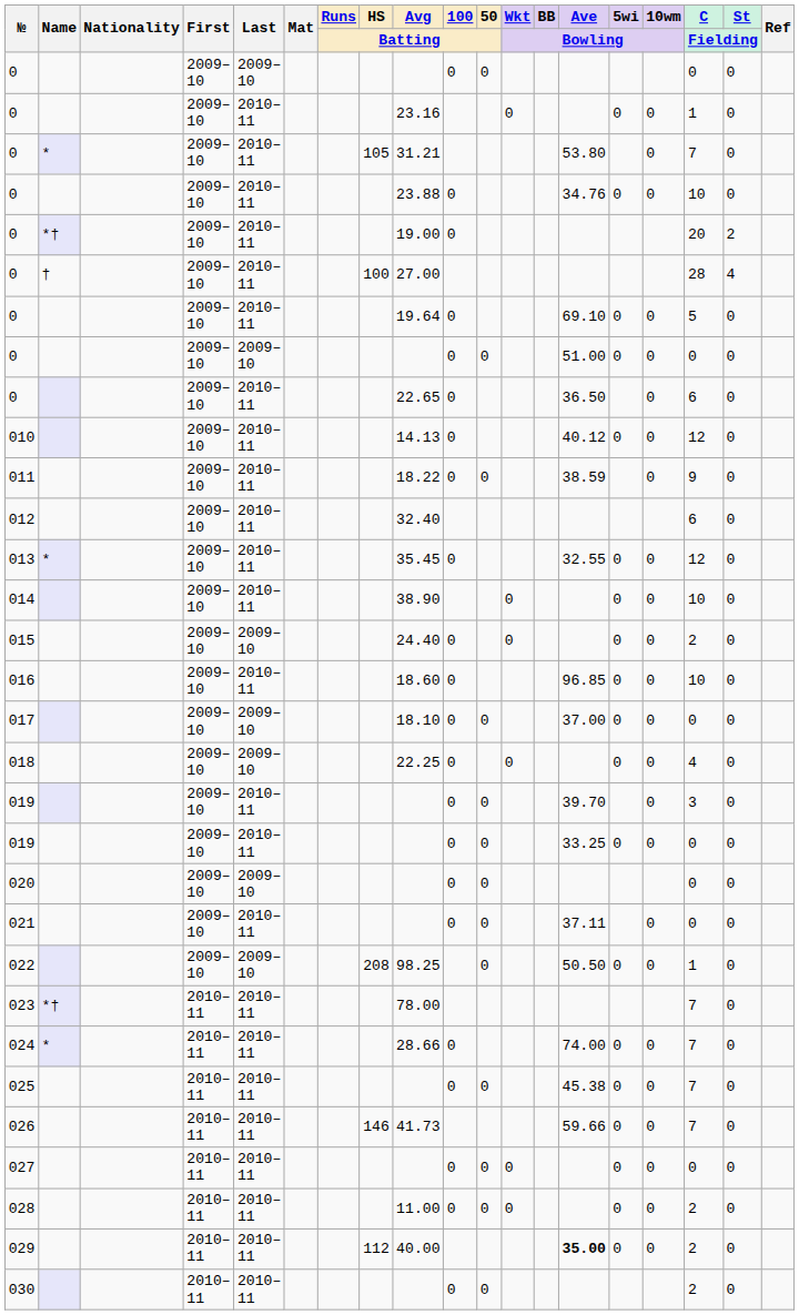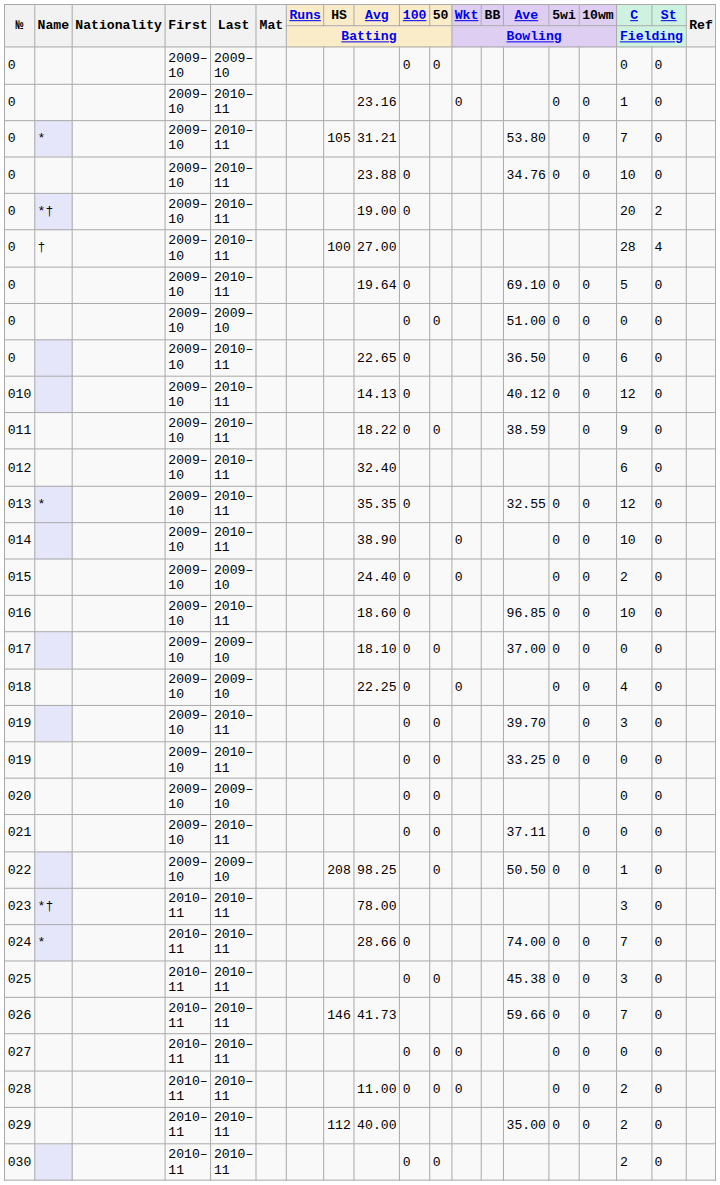 <table class="wikitable sortable">
 <tr align="center">
 <th rowspan="2">№</th>
 <th rowspan="2">Name</th>
 <th rowspan="2">Nationality</th>
 <th rowspan="2">First</th>
 <th rowspan="2">Last</th>
 <th rowspan="2">Mat</th>
 <th style="background:#faecc8"><a href='#'>Runs</a></th>
 <th style="background:#faecc8">HS</th>
 <th style="background:#faecc8"><a href='#'>Avg</a></th>
 <th style="background:#faecc8"><a href='#'>100</a></th>
 <th style="background:#faecc8">50</th>
 <th style="background:#ddcef2"><a href='#'>Wkt</a></th>
 <th style="background:#ddcef2">BB</th>
 <th style="background:#ddcef2"><a href='#'>Ave</a></th>
 <th style="background:#ddcef2">5wi</th>
 <th style="background:#ddcef2">10wm</th>
 <th style="background:#cef2e0"><a href='#'>C</a></th>
 <th style="background:#cef2e0"><a href='#'>St</a></th>
 <th class="unsortable" rowspan="2">Ref</th>
 </tr>
 <tr class="unsortable">
 <th colspan=5 style="background:#faecc8"><a href='#'>Batting</a></th>
 <th colspan=5 style="background:#ddcef2"><a href='#'>Bowling</a></th>
 <th colspan=2 style="background:#cef2e0"><a href='#'>Fielding</a></th>
 </tr>
 <tr>
 <td><span>0</span></td>
 <td></td>
 <td></td>
 <td>2009–10</td>
 <td>2009–10</td>
 <td></td>
 <td></td>
 <td></td>
 <td></td>
 <td>0</td>
 <td>0</td>
 <td></td>
 <td></td>
 <td></td>
 <td></td>
 <td></td>
 <td>0</td>
 <td>0</td>
 <td></td>
 </tr>
 <tr>
 <td><span>0</span></td>
 <td></td>
 <td></td>
 <td>2009–10</td>
 <td>2010–11</td>
 <td></td>
 <td></td>
 <td></td>
 <td>23.16</td>
 <td></td>
 <td></td>
 <td>0</td>
 <td></td>
 <td></td>
 <td>0</td>
 <td>0</td>
 <td>1</td>
 <td>0</td>
 <td></td>
 </tr>
 <tr>
 <td><span>0</span></td>
 <td style="background:lavender;"> *</td>
 <td></td>
 <td>2009–10</td>
 <td>2010–11</td>
 <td></td>
 <td></td>
 <td>105</td>
 <td>31.21</td>
 <td></td>
 <td></td>
 <td></td>
 <td></td>
 <td>53.80</td>
 <td></td>
 <td>0</td>
 <td>7</td>
 <td>0</td>
 <td></td>
 </tr>
 <tr>
 <td><span>0</span></td>
 <td></td>
 <td></td>
 <td>2009–10</td>
 <td>2010–11</td>
 <td></td>
 <td></td>
 <td></td>
 <td>23.88</td>
 <td>0</td>
 <td></td>
 <td></td>
 <td></td>
 <td>34.76</td>
 <td>0</td>
 <td>0</td>
 <td>10</td>
 <td>0</td>
 <td></td>
 </tr>
 <tr>
 <td><span>0</span></td>
 <td style="background:lavender;"> *†</td>
 <td></td>
 <td>2009–10</td>
 <td>2010–11</td>
 <td></td>
 <td></td>
 <td></td>
 <td>19.00</td>
 <td>0</td>
 <td></td>
 <td></td>
 <td></td>
 <td></td>
 <td></td>
 <td></td>
 <td>20</td>
 <td>2</td>
 <td></td>
 </tr>
 <tr>
 <td><span>0</span></td>
 <td> †</td>
 <td></td>
 <td>2009–10</td>
 <td>2010–11</td>
 <td></td>
 <td></td>
 <td>100</td>
 <td>27.00</td>
 <td></td>
 <td></td>
 <td></td>
 <td></td>
 <td></td>
 <td></td>
 <td></td>
 <td>28</td>
 <td>4</td>
 <td></td>
 </tr>
 <tr>
 <td><span>0</span></td>
 <td></td>
 <td></td>
 <td>2009–10</td>
 <td>2010–11</td>
 <td></td>
 <td></td>
 <td></td>
 <td>19.64</td>
 <td>0</td>
 <td></td>
 <td></td>
 <td></td>
 <td>69.10</td>
 <td>0</td>
 <td>0</td>
 <td>5</td>
 <td>0</td>
 <td></td>
 </tr>
 <tr>
 <td><span>0</span></td>
 <td></td>
 <td></td>
 <td>2009–10</td>
 <td>2009–10</td>
 <td></td>
 <td></td>
 <td></td>
 <td></td>
 <td>0</td>
 <td>0</td>
 <td></td>
 <td></td>
 <td>51.00</td>
 <td>0</td>
 <td>0</td>
 <td>0</td>
 <td>0</td>
 <td></td>
 </tr>
 <tr>
 <td><span>0</span></td>
 <td style="background:lavender;"></td>
 <td></td>
 <td>2009–10</td>
 <td>2010–11</td>
 <td></td>
 <td></td>
 <td></td>
 <td>22.65</td>
 <td>0</td>
 <td></td>
 <td></td>
 <td></td>
 <td>36.50</td>
 <td></td>
 <td>0</td>
 <td>6</td>
 <td>0</td>
 <td></td>
 </tr>
 <tr>
 <td><span>0</span>10</td>
 <td style="background:lavender;"></td>
 <td></td>
 <td>2009–10</td>
 <td>2010–11</td>
 <td></td>
 <td></td>
 <td></td>
 <td>14.13</td>
 <td>0</td>
 <td></td>
 <td></td>
 <td></td>
 <td>40.12</td>
 <td>0</td>
 <td>0</td>
 <td>12</td>
 <td>0</td>
 <td></td>
 </tr>
 <tr>
 <td><span>0</span>11</td>
 <td></td>
 <td></td>
 <td>2009–10</td>
 <td>2010–11</td>
 <td></td>
 <td></td>
 <td></td>
 <td>18.22</td>
 <td>0</td>
 <td>0</td>
 <td></td>
 <td></td>
 <td>38.59</td>
 <td></td>
 <td>0</td>
 <td>9</td>
 <td>0</td>
 <td></td>
 </tr>
 <tr>
 <td><span>0</span>12</td>
 <td></td>
 <td></td>
 <td>2009–10</td>
 <td>2010–11</td>
 <td></td>
 <td></td>
 <td></td>
 <td>32.40</td>
 <td></td>
 <td></td>
 <td></td>
 <td></td>
 <td></td>
 <td></td>
 <td></td>
 <td>6</td>
 <td>0</td>
 <td></td>
 </tr>
 <tr>
 <td><span>0</span>13</td>
 <td style="background:lavender;"> *</td>
 <td></td>
 <td>2009–10</td>
 <td>2010–11</td>
 <td></td>
 <td></td>
 <td></td>
-<td>35.45</td>
+<td>35.35</td>
 <td>0</td>
 <td></td>
 <td></td>
 <td></td>
 <td>32.55</td>
 <td>0</td>
 <td>0</td>
 <td>12</td>
 <td>0</td>
 <td></td>
 </tr>
 <tr>
 <td><span>0</span>14</td>
 <td style="background:lavender;"></td>
 <td></td>
 <td>2009–10</td>
 <td>2010–11</td>
 <td></td>
 <td></td>
 <td></td>
 <td>38.90</td>
 <td></td>
 <td></td>
 <td>0</td>
 <td></td>
 <td></td>
 <td>0</td>
 <td>0</td>
 <td>10</td>
 <td>0</td>
 <td></td>
 </tr>
 <tr>
 <td><span>0</span>15</td>
 <td></td>
 <td></td>
 <td>2009–10</td>
 <td>2009–10</td>
 <td></td>
 <td></td>
 <td></td>
 <td>24.40</td>
 <td>0</td>
 <td></td>
 <td>0</td>
 <td></td>
 <td></td>
 <td>0</td>
 <td>0</td>
 <td>2</td>
 <td>0</td>
 <td></td>
 </tr>
 <tr>
 <td><span>0</span>16</td>
 <td></td>
 <td></td>
 <td>2009–10</td>
 <td>2010–11</td>
 <td></td>
 <td></td>
 <td></td>
 <td>18.60</td>
 <td>0</td>
 <td></td>
 <td></td>
 <td></td>
 <td>96.85</td>
 <td>0</td>
 <td>0</td>
 <td>10</td>
 <td>0</td>
 <td></td>
 </tr>
 <tr>
 <td><span>0</span>17</td>
 <td style="background:lavender;"></td>
 <td></td>
 <td>2009–10</td>
 <td>2009–10</td>
 <td></td>
 <td></td>
 <td></td>
 <td>18.10</td>
 <td>0</td>
 <td>0</td>
 <td></td>
 <td></td>
 <td>37.00</td>
 <td>0</td>
 <td>0</td>
 <td>0</td>
 <td>0</td>
 <td></td>
 </tr>
 <tr>
 <td><span>0</span>18</td>
 <td></td>
 <td></td>
 <td>2009–10</td>
 <td>2009–10</td>
 <td></td>
 <td></td>
 <td></td>
 <td>22.25</td>
 <td>0</td>
 <td></td>
 <td>0</td>
 <td></td>
 <td></td>
 <td>0</td>
 <td>0</td>
 <td>4</td>
 <td>0</td>
 <td></td>
 </tr>
 <tr>
 <td><span>0</span>19</td>
 <td style="background:lavender;"></td>
 <td></td>
 <td>2009–10</td>
 <td>2010–11</td>
 <td></td>
 <td></td>
 <td></td>
 <td></td>
 <td>0</td>
 <td>0</td>
 <td></td>
 <td></td>
 <td>39.70</td>
 <td></td>
 <td>0</td>
 <td>3</td>
 <td>0</td>
 <td></td>
 </tr>
 <tr>
 <td><span>0</span>19</td>
 <td></td>
 <td></td>
 <td>2009–10</td>
 <td>2010–11</td>
 <td></td>
 <td></td>
 <td></td>
 <td></td>
 <td>0</td>
 <td>0</td>
 <td></td>
 <td></td>
 <td>33.25</td>
 <td>0</td>
 <td>0</td>
 <td>0</td>
 <td>0</td>
 <td></td>
 </tr>
 <tr>
 <td><span>0</span>20</td>
 <td></td>
 <td></td>
 <td>2009–10</td>
 <td>2009–10</td>
 <td></td>
 <td></td>
 <td></td>
 <td></td>
 <td>0</td>
 <td>0</td>
 <td></td>
 <td></td>
 <td></td>
 <td></td>
 <td></td>
 <td>0</td>
 <td>0</td>
 <td></td>
 </tr>
 <tr>
 <td><span>0</span>21</td>
 <td></td>
 <td></td>
 <td>2009–10</td>
 <td>2010–11</td>
 <td></td>
 <td></td>
 <td></td>
 <td></td>
 <td>0</td>
 <td>0</td>
 <td></td>
 <td></td>
 <td>37.11</td>
 <td></td>
 <td>0</td>
 <td>0</td>
 <td>0</td>
 <td></td>
 </tr>
 <tr>
 <td><span>0</span>22</td>
 <td style="background:lavender;"></td>
 <td></td>
 <td>2009–10</td>
 <td>2009–10</td>
 <td></td>
 <td></td>
 <td>208</td>
 <td>98.25</td>
 <td></td>
 <td>0</td>
 <td></td>
 <td></td>
 <td>50.50</td>
 <td>0</td>
 <td>0</td>
 <td>1</td>
 <td>0</td>
 <td></td>
 </tr>
 <tr>
 <td><span>0</span>23</td>
 <td style="background:lavender;"> *†</td>
 <td></td>
 <td>2010–11</td>
 <td>2010–11</td>
 <td></td>
 <td></td>
 <td></td>
 <td>78.00</td>
 <td></td>
 <td></td>
 <td></td>
 <td></td>
 <td></td>
 <td></td>
 <td></td>
-<td>7</td>
+<td>3</td>
 <td>0</td>
 <td></td>
 </tr>
 <tr>
 <td><span>0</span>24</td>
 <td style="background:lavender;"> *</td>
 <td></td>
 <td>2010–11</td>
 <td>2010–11</td>
 <td></td>
 <td></td>
 <td></td>
 <td>28.66</td>
 <td>0</td>
 <td></td>
 <td></td>
 <td></td>
 <td>74.00</td>
 <td>0</td>
 <td>0</td>
 <td>7</td>
 <td>0</td>
 <td></td>
 </tr>
 <tr>
 <td><span>0</span>25</td>
 <td></td>
 <td></td>
 <td>2010–11</td>
 <td>2010–11</td>
 <td></td>
 <td></td>
 <td></td>
 <td></td>
 <td>0</td>
 <td>0</td>
 <td></td>
 <td></td>
 <td>45.38</td>
 <td>0</td>
 <td>0</td>
-<td>7</td>
+<td>3</td>
 <td>0</td>
 <td></td>
 </tr>
 <tr>
 <td><span>0</span>26</td>
 <td></td>
 <td></td>
 <td>2010–11</td>
 <td>2010–11</td>
 <td></td>
 <td></td>
 <td>146</td>
 <td>41.73</td>
 <td></td>
 <td></td>
 <td></td>
 <td></td>
 <td>59.66</td>
 <td>0</td>
 <td>0</td>
 <td>7</td>
 <td>0</td>
 <td></td>
 </tr>
 <tr>
 <td><span>0</span>27</td>
 <td></td>
 <td></td>
 <td>2010–11</td>
 <td>2010–11</td>
 <td></td>
 <td></td>
 <td></td>
 <td></td>
 <td>0</td>
 <td>0</td>
 <td>0</td>
 <td></td>
 <td></td>
 <td>0</td>
 <td>0</td>
 <td>0</td>
 <td>0</td>
 <td></td>
 </tr>
 <tr>
 <td><span>0</span>28</td>
 <td></td>
 <td></td>
 <td>2010–11</td>
 <td>2010–11</td>
 <td></td>
 <td></td>
 <td></td>
 <td>11.00</td>
 <td>0</td>
 <td>0</td>
 <td>0</td>
 <td></td>
 <td></td>
 <td>0</td>
 <td>0</td>
 <td>2</td>
 <td>0</td>
 <td></td>
 </tr>
 <tr>
 <td><span>0</span>29</td>
 <td></td>
 <td></td>
 <td>2010–11</td>
 <td>2010–11</td>
 <td></td>
 <td></td>
 <td>112</td>
 <td>40.00</td>
 <td></td>
 <td></td>
 <td></td>
 <td></td>
-<td><strong>35.00</strong></td>
+<td>35.00</td>
 <td>0</td>
 <td>0</td>
 <td>2</td>
 <td>0</td>
 <td></td>
 </tr>
 <tr>
 <td><span>0</span>30</td>
 <td style="background:lavender;"></td>
 <td></td>
 <td>2010–11</td>
 <td>2010–11</td>
 <td></td>
 <td></td>
 <td></td>
 <td></td>
 <td>0</td>
 <td>0</td>
 <td></td>
 <td></td>
 <td></td>
 <td></td>
 <td></td>
 <td>2</td>
 <td>0</td>
 <td></td>
 </tr>
 </table>
